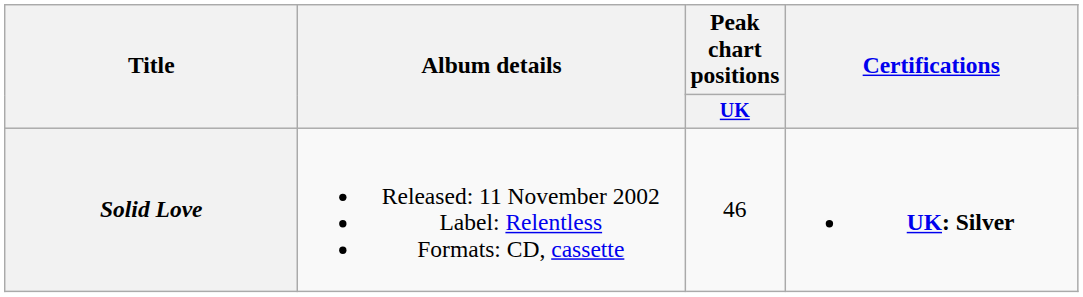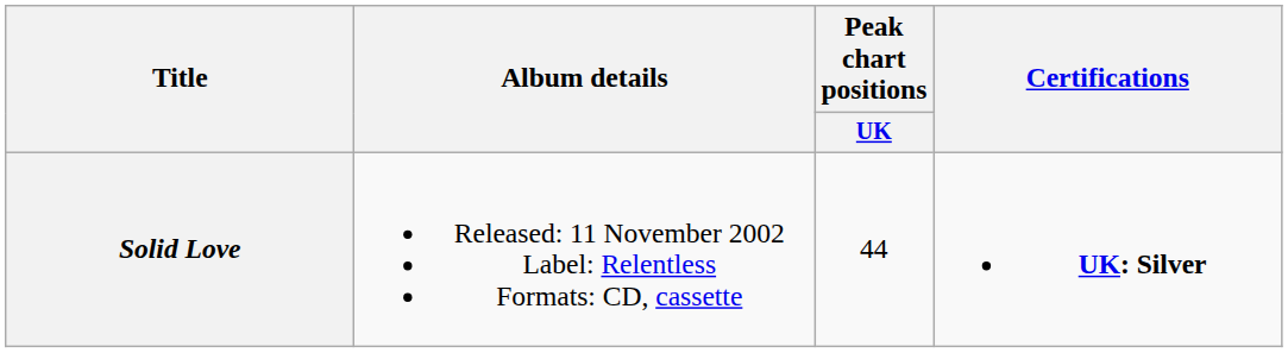 <table class="wikitable plainrowheaders" style=text-align:center;>
 <tr>
 <th scope="col" rowspan="2" style="width:12em;">Title</th>
 <th scope="col" rowspan="2" style="width:16em;">Album details</th>
 <th scope="col">Peak chart positions</th>
 <th scope="col" rowspan="2" style="width:12em;"><a href='#'>Certifications</a></th>
 </tr>
 <tr>
 <th style="width:3em;font-size:85%"><a href='#'>UK</a><br></th>
 </tr>
 <tr>
 <th scope="row"><em>Solid Love</em></th>
 <td><br><ul><li>Released: 11 November 2002</li><li>Label: <a href='#'>Relentless</a></li><li>Formats: CD, <a href='#'>cassette</a></li></ul></td>
-<td>46</td>
+<td>44</td>
 <td><strong><br><ul><li><a href='#'>UK</a>: Silver</li></ul></strong></td>
 </tr>
 </table>
